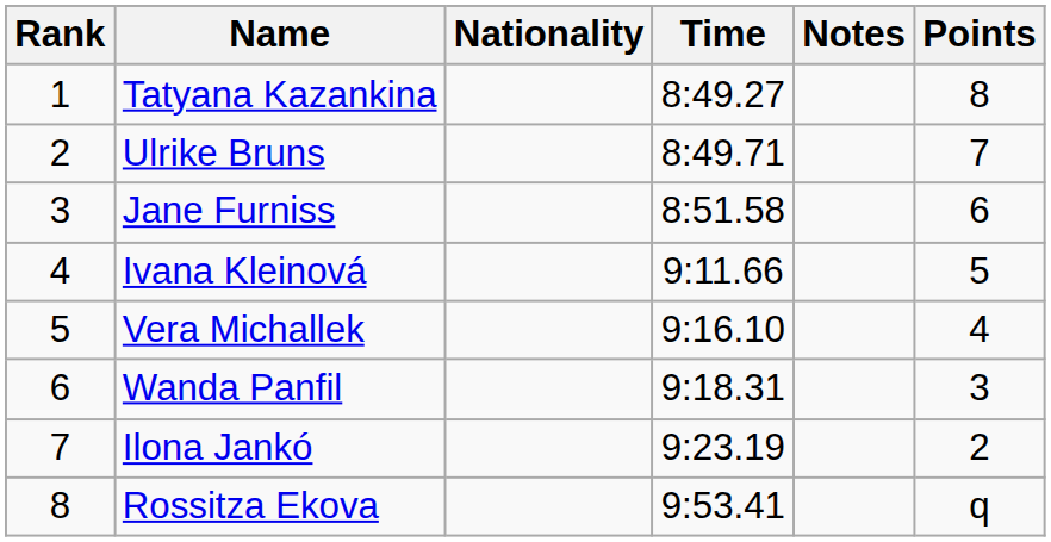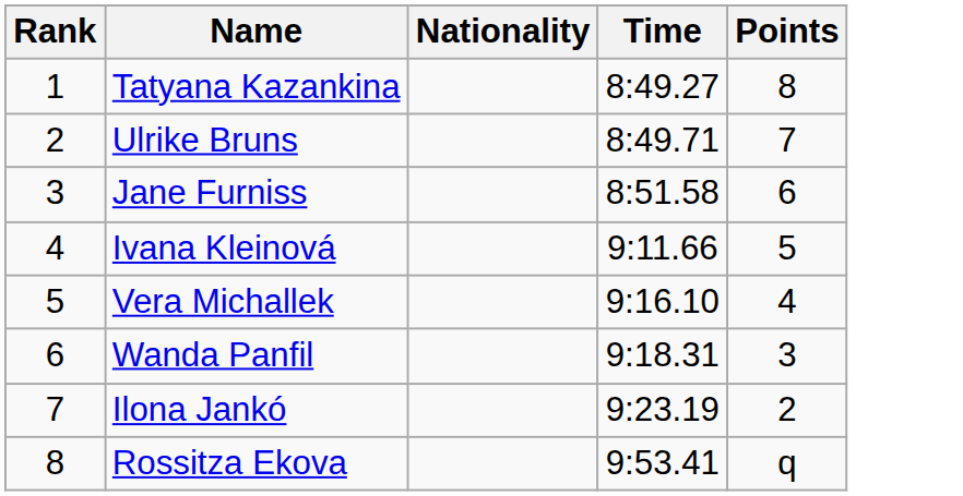 <table class="wikitable sortable" style="text-align:center">
 <tr>
 <th>Rank</th>
 <th>Name</th>
 <th>Nationality</th>
 <th>Time</th>
-<th>Notes</th>
 <th>Points</th>
 </tr>
 <tr>
 <td>1</td>
 <td align=left><a href='#'>Tatyana Kazankina</a></td>
 <td align=left></td>
 <td>8:49.27</td>
-<td></td>
 <td>8</td>
 </tr>
 <tr>
 <td>2</td>
 <td align=left><a href='#'>Ulrike Bruns</a></td>
 <td align=left></td>
 <td>8:49.71</td>
-<td></td>
 <td>7</td>
 </tr>
 <tr>
 <td>3</td>
 <td align=left><a href='#'>Jane Furniss</a></td>
 <td align=left></td>
 <td>8:51.58</td>
-<td></td>
 <td>6</td>
 </tr>
 <tr>
 <td>4</td>
 <td align=left><a href='#'>Ivana Kleinová</a></td>
 <td align=left></td>
 <td>9:11.66</td>
-<td></td>
 <td>5</td>
 </tr>
 <tr>
 <td>5</td>
 <td align=left><a href='#'>Vera Michallek</a></td>
 <td align=left></td>
 <td>9:16.10</td>
-<td></td>
 <td>4</td>
 </tr>
 <tr>
 <td>6</td>
 <td align=left><a href='#'>Wanda Panfil</a></td>
 <td align=left></td>
 <td>9:18.31</td>
-<td></td>
 <td>3</td>
 </tr>
 <tr>
 <td>7</td>
 <td align=left><a href='#'>Ilona Jankó</a></td>
 <td align=left></td>
 <td>9:23.19</td>
-<td></td>
 <td>2</td>
 </tr>
 <tr>
 <td>8</td>
 <td align=left><a href='#'>Rossitza Ekova</a></td>
 <td align=left></td>
 <td>9:53.41</td>
-<td></td>
 <td>q</td>
 </tr>
 </table>
